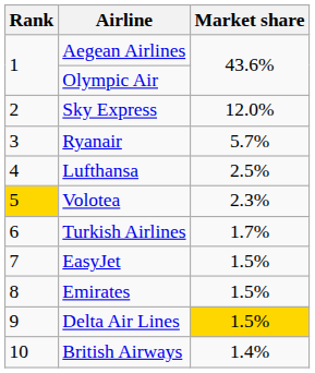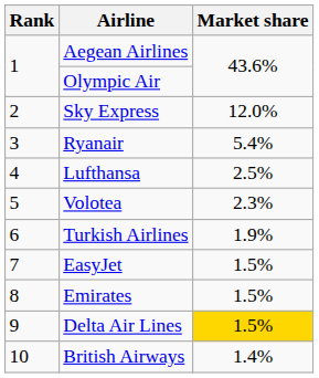 <table class="wikitable" style="text-align:left;">
 <tr>
 <th>Rank</th>
 <th>Airline</th>
 <th>Market share</th>
 </tr>
 <tr>
 <td rowspan="2">1</td>
 <td> <a href='#'>Aegean Airlines</a></td>
 <td rowspan=2 & align=center>43.6%</td>
 </tr>
 <tr>
 <td> <a href='#'>Olympic Air</a></td>
 </tr>
 <tr>
 <td>2</td>
 <td> <a href='#'>Sky Express</a></td>
 <td align=center>12.0%</td>
 </tr>
 <tr>
 <td>3</td>
 <td> <a href='#'>Ryanair</a></td>
-<td align=center>5.7%</td>
+<td align=center>5.4%</td>
 </tr>
 <tr>
 <td>4</td>
 <td> <a href='#'>Lufthansa</a></td>
 <td align=center>2.5%</td>
 </tr>
 <tr>
-<td style="background: gold;">5</td>
+<td>5</td>
 <td> <a href='#'>Volotea</a></td>
 <td align=center>2.3%</td>
 </tr>
 <tr>
 <td>6</td>
 <td> <a href='#'>Turkish Airlines</a></td>
-<td align=center>1.7%</td>
+<td align=center>1.9%</td>
 </tr>
 <tr>
 <td>7</td>
 <td> <a href='#'>EasyJet</a></td>
 <td align=center>1.5%</td>
 </tr>
 <tr>
 <td>8</td>
 <td> <a href='#'>Emirates</a></td>
 <td align=center>1.5%</td>
 </tr>
 <tr>
 <td>9</td>
 <td> <a href='#'>Delta Air Lines</a></td>
 <td align=center style="background: gold;">1.5%</td>
 </tr>
 <tr>
 <td>10</td>
 <td> <a href='#'>British Airways</a></td>
 <td align=center>1.4%</td>
 </tr>
 </table>
